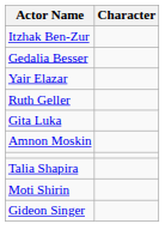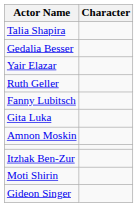 <table class=wikitable>
 <tr>
 <th>Actor Name</th>
 <th>Character</th>
 </tr>
 <tr>
-<td><a href='#'>Itzhak Ben-Zur</a></td>
+<td><a href='#'>Talia Shapira</a></td>
 <td></td>
 </tr>
 <tr>
 <td><a href='#'>Gedalia Besser</a></td>
 <td></td>
 </tr>
 <tr>
 <td><a href='#'>Yair Elazar</a></td>
 <td></td>
 </tr>
 <tr>
 <td><a href='#'>Ruth Geller</a></td>
 <td></td>
 </tr>
 <tr>
+<td><a href='#'>Fanny Lubitsch</a></td>
+<td></td>
+</tr>
+<tr>
 <td><a href='#'>Gita Luka</a></td>
 <td></td>
 </tr>
 <tr>
 <td><a href='#'>Amnon Moskin</a></td>
 <td></td>
 </tr>
 <tr>
 <td></td>
 <td></td>
 </tr>
 <tr>
-<td><a href='#'>Talia Shapira</a></td>
+<td><a href='#'>Itzhak Ben-Zur</a></td>
 <td></td>
 </tr>
 <tr>
 <td><a href='#'>Moti Shirin</a></td>
 <td></td>
 </tr>
 <tr>
 <td><a href='#'>Gideon Singer</a></td>
 <td></td>
 </tr>
 </table>
